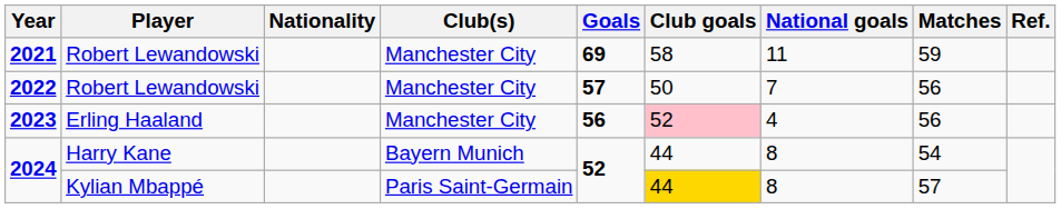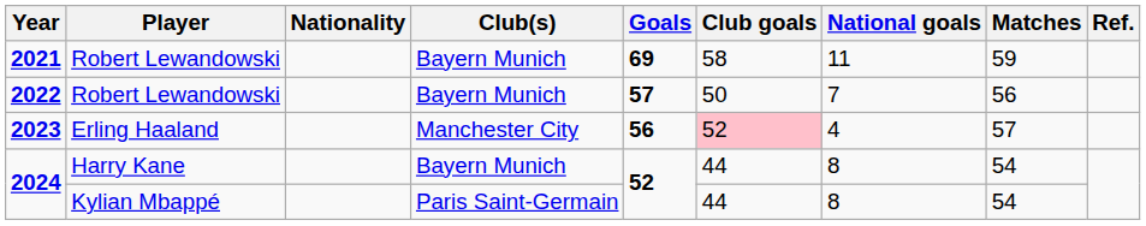 <table class="wikitable plainrowheaders sortable">
 <tr>
 <th>Year</th>
 <th>Player</th>
 <th>Nationality</th>
 <th>Club(s)</th>
 <th><a href='#'>Goals</a></th>
 <th>Club goals</th>
 <th><a href='#'>National</a> goals</th>
 <th>Matches</th>
 <th>Ref.</th>
 </tr>
 <tr>
 <td><strong><a href='#'>2021</a></strong></td>
 <td><a href='#'>Robert Lewandowski</a> </td>
 <td></td>
-<td> <a href='#'>Manchester City</a></td>
+<td> <a href='#'>Bayern Munich</a></td>
 <td><strong>69</strong></td>
 <td>58</td>
 <td>11</td>
 <td>59</td>
 <td></td>
 </tr>
 <tr>
 <td><strong><a href='#'>2022</a></strong></td>
 <td><a href='#'>Robert Lewandowski</a> </td>
 <td></td>
-<td> <a href='#'>Manchester City</a></td>
+<td> <a href='#'>Bayern Munich</a></td>
 <td><strong>57</strong></td>
 <td>50</td>
 <td>7</td>
 <td>56</td>
 <td></td>
 </tr>
 <tr>
 <td><strong><a href='#'>2023</a></strong></td>
 <td><a href='#'>Erling Haaland</a></td>
 <td></td>
 <td> <a href='#'>Manchester City</a></td>
 <td><strong>56</strong></td>
 <td style="background: pink;">52</td>
 <td>4</td>
-<td>56</td>
+<td>57</td>
 <td></td>
 </tr>
 <tr>
 <td rowspan="2"><strong><a href='#'>2024</a></strong></td>
 <td><a href='#'>Harry Kane</a></td>
 <td></td>
 <td> <a href='#'>Bayern Munich</a></td>
 <td rowspan="2"><strong>52</strong></td>
 <td>44</td>
 <td>8</td>
 <td>54</td>
 <td rowspan="2"></td>
 </tr>
 <tr>
 <td><a href='#'>Kylian Mbappé</a></td>
 <td></td>
 <td> <a href='#'>Paris Saint-Germain</a></td>
-<td style="background: gold;">44</td>
+<td>44</td>
 <td>8</td>
-<td>57</td>
+<td>54</td>
 </tr>
 </table>
